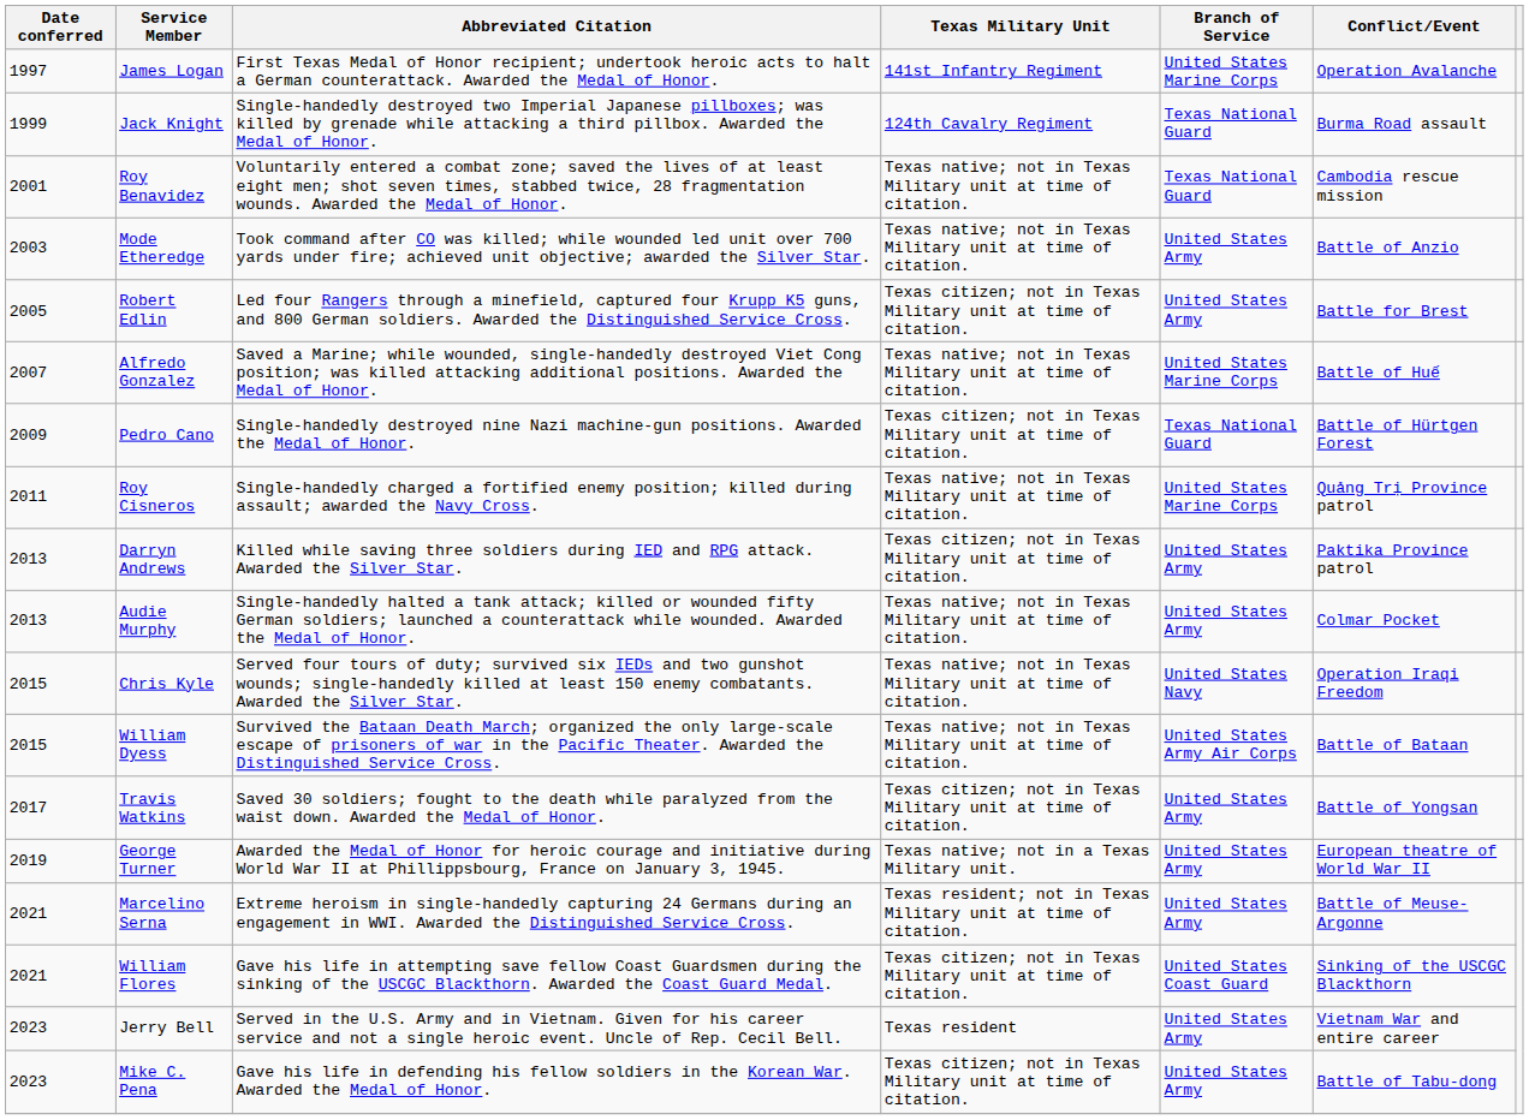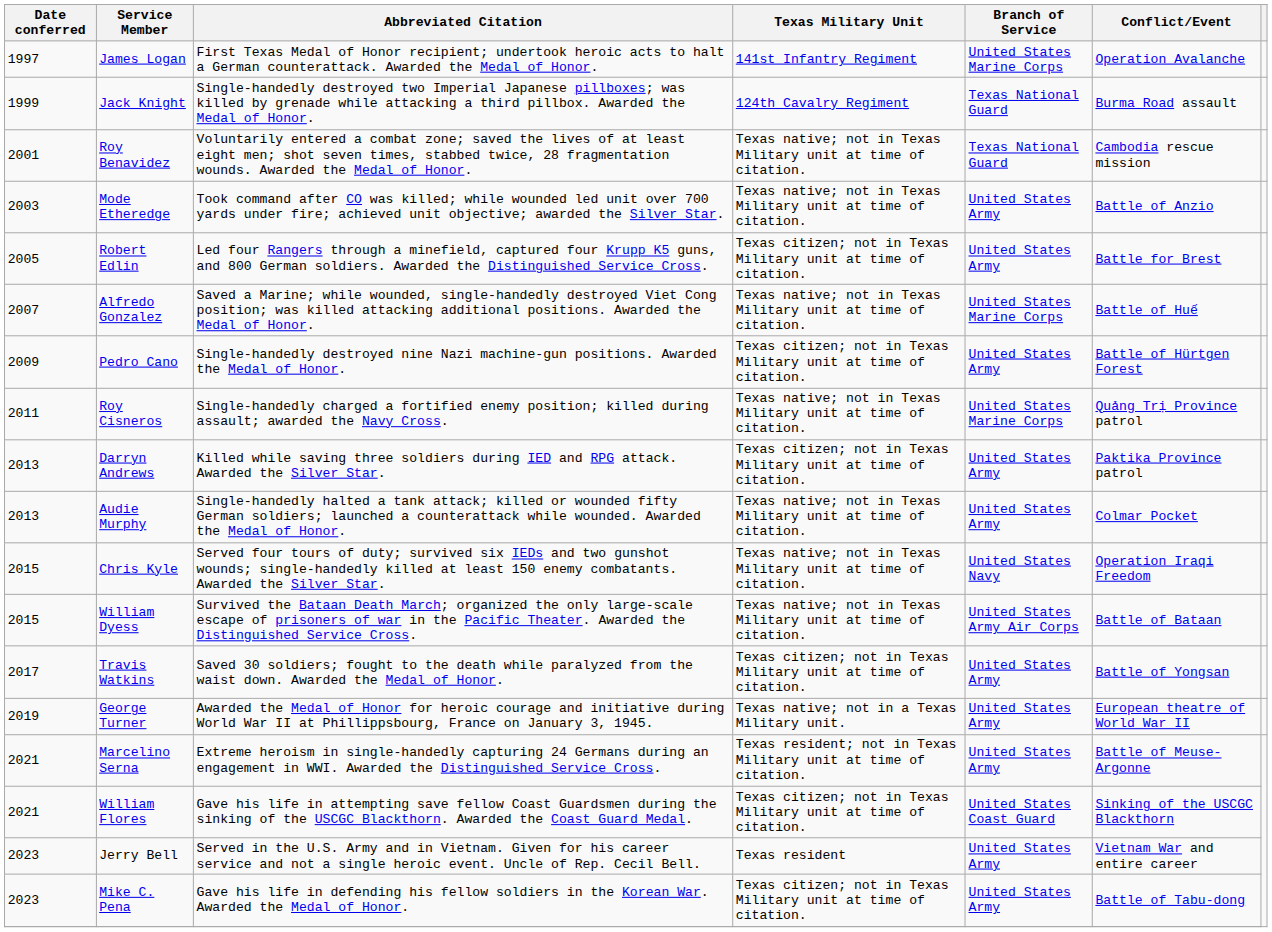 <table class="wikitable">
 <tr>
 <th scope="col">Date conferred</th>
 <th scope="col">Service Member</th>
 <th scope="col">Abbreviated Citation</th>
 <th scope="col">Texas Military Unit</th>
 <th scope="col">Branch of Service</th>
 <th scope="col">Conflict/Event</th>
 <th scope="col"></th>
 </tr>
 <tr>
 <td>1997</td>
 <td><a href='#'>James Logan</a></td>
 <td>First Texas Medal of Honor recipient; undertook heroic acts to halt a German counterattack. Awarded the <a href='#'>Medal of Honor</a>.</td>
 <td><a href='#'>141st Infantry Regiment</a></td>
 <td><a href='#'>United States Marine Corps</a></td>
 <td><a href='#'>Operation Avalanche</a></td>
 <td></td>
 </tr>
 <tr>
 <td>1999</td>
 <td><a href='#'>Jack Knight</a></td>
 <td>Single-handedly destroyed two Imperial Japanese <a href='#'>pillboxes</a>; was killed by grenade while attacking a third pillbox. Awarded the <a href='#'>Medal of Honor</a>.</td>
 <td><a href='#'>124th Cavalry Regiment</a></td>
 <td><a href='#'>Texas National Guard</a></td>
 <td><a href='#'>Burma Road</a> assault</td>
 <td></td>
 </tr>
 <tr>
 <td>2001</td>
 <td><a href='#'>Roy Benavidez</a></td>
 <td>Voluntarily entered a combat zone; saved the lives of at least eight men; shot seven times, stabbed twice, 28 fragmentation wounds. Awarded the <a href='#'>Medal of Honor</a>.</td>
 <td>Texas native; not in Texas Military unit at time of citation.</td>
 <td><a href='#'>Texas National Guard</a></td>
 <td><a href='#'>Cambodia</a> rescue mission</td>
 <td></td>
 </tr>
 <tr>
 <td>2003</td>
 <td><a href='#'>Mode Etheredge</a></td>
 <td>Took command after <a href='#'>CO</a> was killed; while wounded led unit over 700 yards under fire; achieved unit objective; awarded the <a href='#'>Silver Star</a>.</td>
 <td>Texas native; not in Texas Military unit at time of citation.</td>
 <td><a href='#'>United States Army</a></td>
 <td><a href='#'>Battle of Anzio</a></td>
 <td></td>
 </tr>
 <tr>
 <td>2005</td>
 <td><a href='#'>Robert Edlin</a></td>
 <td>Led four <a href='#'>Rangers</a> through a minefield, captured four <a href='#'>Krupp K5</a> guns, and 800 German soldiers. Awarded the <a href='#'>Distinguished Service Cross</a>.</td>
 <td>Texas citizen; not in Texas Military unit at time of citation.</td>
 <td><a href='#'>United States Army</a></td>
 <td><a href='#'>Battle for Brest</a></td>
 <td></td>
 </tr>
 <tr>
 <td>2007</td>
 <td><a href='#'>Alfredo Gonzalez</a></td>
 <td>Saved a Marine; while wounded, single-handedly destroyed Viet Cong position; was killed attacking additional positions. Awarded the <a href='#'>Medal of Honor</a>.</td>
 <td>Texas native; not in Texas Military unit at time of citation.</td>
 <td><a href='#'>United States Marine Corps</a></td>
 <td><a href='#'>Battle of Huế</a></td>
 <td></td>
 </tr>
 <tr>
 <td>2009</td>
 <td><a href='#'>Pedro Cano</a></td>
 <td>Single-handedly destroyed nine Nazi machine-gun positions. Awarded the <a href='#'>Medal of Honor</a>.</td>
 <td>Texas citizen; not in Texas Military unit at time of citation.</td>
-<td><a href='#'>Texas National Guard</a></td>
+<td><a href='#'>United States Army</a></td>
 <td><a href='#'>Battle of Hürtgen Forest</a></td>
 <td></td>
 </tr>
 <tr>
 <td>2011</td>
 <td><a href='#'>Roy Cisneros</a></td>
 <td>Single-handedly charged a fortified enemy position; killed during assault; awarded the <a href='#'>Navy Cross</a>.</td>
 <td>Texas native; not in Texas Military unit at time of citation.</td>
 <td><a href='#'>United States Marine Corps</a></td>
 <td><a href='#'>Quảng Trị Province</a> patrol</td>
 <td></td>
 </tr>
 <tr>
 <td>2013</td>
 <td><a href='#'>Darryn Andrews</a></td>
 <td>Killed while saving three soldiers during <a href='#'>IED</a> and <a href='#'>RPG</a> attack. Awarded the <a href='#'>Silver Star</a>.</td>
 <td>Texas citizen; not in Texas Military unit at time of citation.</td>
 <td><a href='#'>United States Army</a></td>
 <td><a href='#'>Paktika Province</a> patrol</td>
 <td></td>
 </tr>
 <tr>
 <td>2013</td>
 <td><a href='#'>Audie Murphy</a></td>
 <td>Single-handedly halted a tank attack; killed or wounded fifty German soldiers; launched a counterattack while wounded. Awarded the <a href='#'>Medal of Honor</a>.</td>
 <td>Texas native; not in Texas Military unit at time of citation.</td>
 <td><a href='#'>United States Army</a></td>
 <td><a href='#'>Colmar Pocket</a></td>
 <td></td>
 </tr>
 <tr>
 <td>2015</td>
 <td><a href='#'>Chris Kyle</a></td>
 <td>Served four tours of duty; survived six <a href='#'>IEDs</a> and two gunshot wounds; single-handedly killed at least 150 enemy combatants. Awarded the <a href='#'>Silver Star</a>.</td>
 <td>Texas native; not in Texas Military unit at time of citation.</td>
 <td><a href='#'>United States Navy</a></td>
 <td><a href='#'>Operation Iraqi Freedom</a></td>
 <td></td>
 </tr>
 <tr>
 <td>2015</td>
 <td><a href='#'>William Dyess</a></td>
 <td>Survived the <a href='#'>Bataan Death March</a>; organized the only large-scale escape of <a href='#'>prisoners of war</a> in the <a href='#'>Pacific Theater</a>. Awarded the <a href='#'>Distinguished Service Cross</a>.</td>
 <td>Texas native; not in Texas Military unit at time of citation.</td>
 <td><a href='#'>United States Army Air Corps</a></td>
 <td><a href='#'>Battle of Bataan</a></td>
 <td></td>
 </tr>
 <tr>
 <td>2017</td>
 <td><a href='#'>Travis Watkins</a></td>
 <td>Saved 30 soldiers; fought to the death while paralyzed from the waist down. Awarded the <a href='#'>Medal of Honor</a>.</td>
 <td>Texas citizen; not in Texas Military unit at time of citation.</td>
 <td><a href='#'>United States Army</a></td>
 <td><a href='#'>Battle of Yongsan</a></td>
 <td></td>
 </tr>
 <tr>
 <td>2019</td>
 <td><a href='#'>George Turner</a></td>
 <td>Awarded the <a href='#'>Medal of Honor</a> for heroic courage and initiative during World War II at Phillippsbourg, France on January 3, 1945.</td>
 <td>Texas native; not in a Texas Military unit.</td>
 <td><a href='#'>United States Army</a></td>
 <td><a href='#'>European theatre of World War II</a></td>
 <td></td>
 </tr>
 <tr>
 <td>2021</td>
 <td><a href='#'>Marcelino Serna</a></td>
 <td>Extreme heroism in single-handedly capturing 24 Germans during an engagement in WWI. Awarded the <a href='#'>Distinguished Service Cross</a>.</td>
 <td>Texas resident; not in Texas Military unit at time of citation.</td>
 <td><a href='#'>United States Army</a></td>
 <td><a href='#'>Battle of Meuse-Argonne</a></td>
 </tr>
 <tr>
 <td>2021</td>
 <td><a href='#'>William Flores</a></td>
 <td>Gave his life in attempting save fellow Coast Guardsmen during the sinking of the <a href='#'>USCGC Blackthorn</a>. Awarded the <a href='#'>Coast Guard Medal</a>.</td>
 <td>Texas citizen; not in Texas Military unit at time of citation.</td>
 <td><a href='#'>United States Coast Guard</a></td>
 <td><a href='#'>Sinking of the USCGC Blackthorn</a></td>
 </tr>
 <tr>
 <td>2023</td>
 <td>Jerry Bell</td>
 <td>Served in the U.S. Army and in Vietnam. Given for his career service and not a single heroic event. Uncle of Rep. Cecil Bell.</td>
 <td>Texas resident</td>
 <td><a href='#'>United States Army</a></td>
 <td><a href='#'>Vietnam War</a> and entire career</td>
 </tr>
 <tr>
 <td>2023</td>
 <td><a href='#'>Mike C. Pena</a></td>
 <td>Gave his life in defending his fellow soldiers in the <a href='#'>Korean War</a>. Awarded the <a href='#'>Medal of Honor</a>.</td>
 <td>Texas citizen; not in Texas Military unit at time of citation.</td>
 <td><a href='#'>United States Army</a></td>
 <td><a href='#'>Battle of Tabu-dong</a></td>
 </tr>
 <tr>
 </tr>
 </table>
